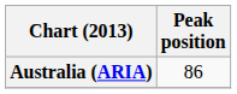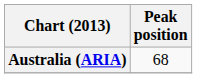 <table class="wikitable sortable plainrowheaders">
 <tr>
 <th>Chart (2013)</th>
 <th>Peak<br>position</th>
 </tr>
 <tr>
 <th scope="row">Australia (<a href='#'>ARIA</a>)</th>
-<td style="text-align:center;">86</td>
+<td style="text-align:center;">68</td>
 </tr>
 <tr>
 </tr>
 <tr>
 </tr>
 <tr>
 </tr>
 <tr>
 </tr>
 <tr>
 </tr>
 <tr>
 </tr>
 <tr>
 </tr>
 <tr>
 </tr>
 <tr>
 </tr>
 <tr>
 </tr>
 </table>
